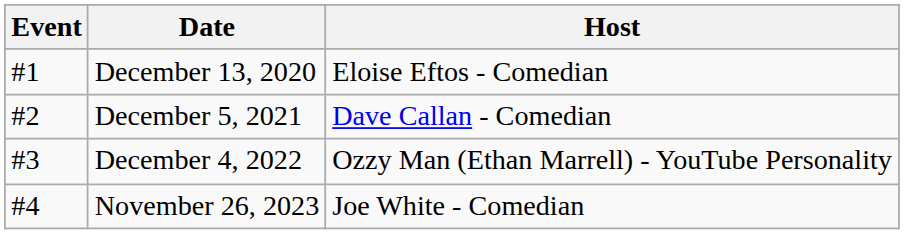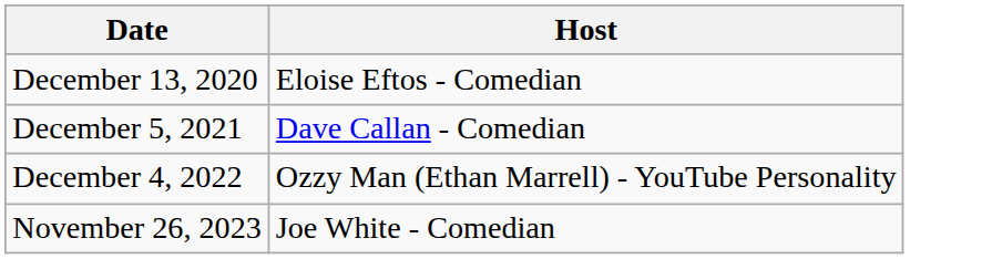 <table class="wikitable">
 <tr>
-<th>Event</th>
 <th>Date</th>
 <th>Host</th>
 </tr>
 <tr>
-<td>#1</td>
 <td>December 13, 2020</td>
 <td>Eloise Eftos - Comedian</td>
 </tr>
 <tr>
-<td>#2</td>
 <td>December 5, 2021</td>
 <td><a href='#'>Dave Callan</a> - Comedian</td>
 </tr>
 <tr>
-<td>#3</td>
 <td>December 4, 2022</td>
 <td>Ozzy Man (Ethan Marrell) - YouTube Personality</td>
 </tr>
 <tr>
-<td>#4</td>
 <td>November 26, 2023</td>
 <td>Joe White - Comedian</td>
 </tr>
 </table>
